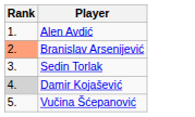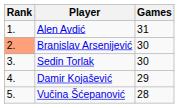 <table class="wikitable">
 <tr>
 <th>Rank</th>
 <th>Player</th>
+<th>Games</th>
 </tr>
 <tr>
 <td>1.</td>
 <td> <a href='#'>Alen Avdić</a></td>
+<td>31</td>
 </tr>
 <tr>
 <td style="background: lightsalmon;">2.</td>
 <td> <a href='#'>Branislav Arsenijević</a></td>
+<td>30</td>
 </tr>
 <tr>
 <td>3.</td>
 <td> <a href='#'>Sedin Torlak</a></td>
+<td>30</td>
 </tr>
 <tr>
-<td style="background: lightgrey;">4.</td>
+<td>4.</td>
 <td> <a href='#'>Damir Kojašević</a></td>
+<td>29</td>
 </tr>
 <tr>
 <td>5.</td>
 <td> <a href='#'>Vučina Šćepanović</a></td>
+<td>28</td>
 </tr>
 </table>
